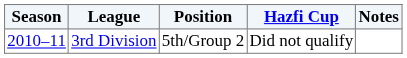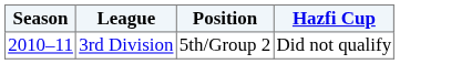 <table border="1" cellpadding="2" style="border-collapse:collapse; text-align:center; font-size:normal;">
 <tr style="background:#f0f6fa;">
 <th>Season</th>
 <th>League</th>
 <th>Position</th>
 <th><a href='#'>Hazfi Cup</a></th>
-<th>Notes</th>
 </tr>
 <tr>
 <td><a href='#'>2010–11</a></td>
 <td><a href='#'>3rd Division</a></td>
 <td>5th/Group 2</td>
 <td>Did not qualify</td>
-<td></td>
 </tr>
 </table>
